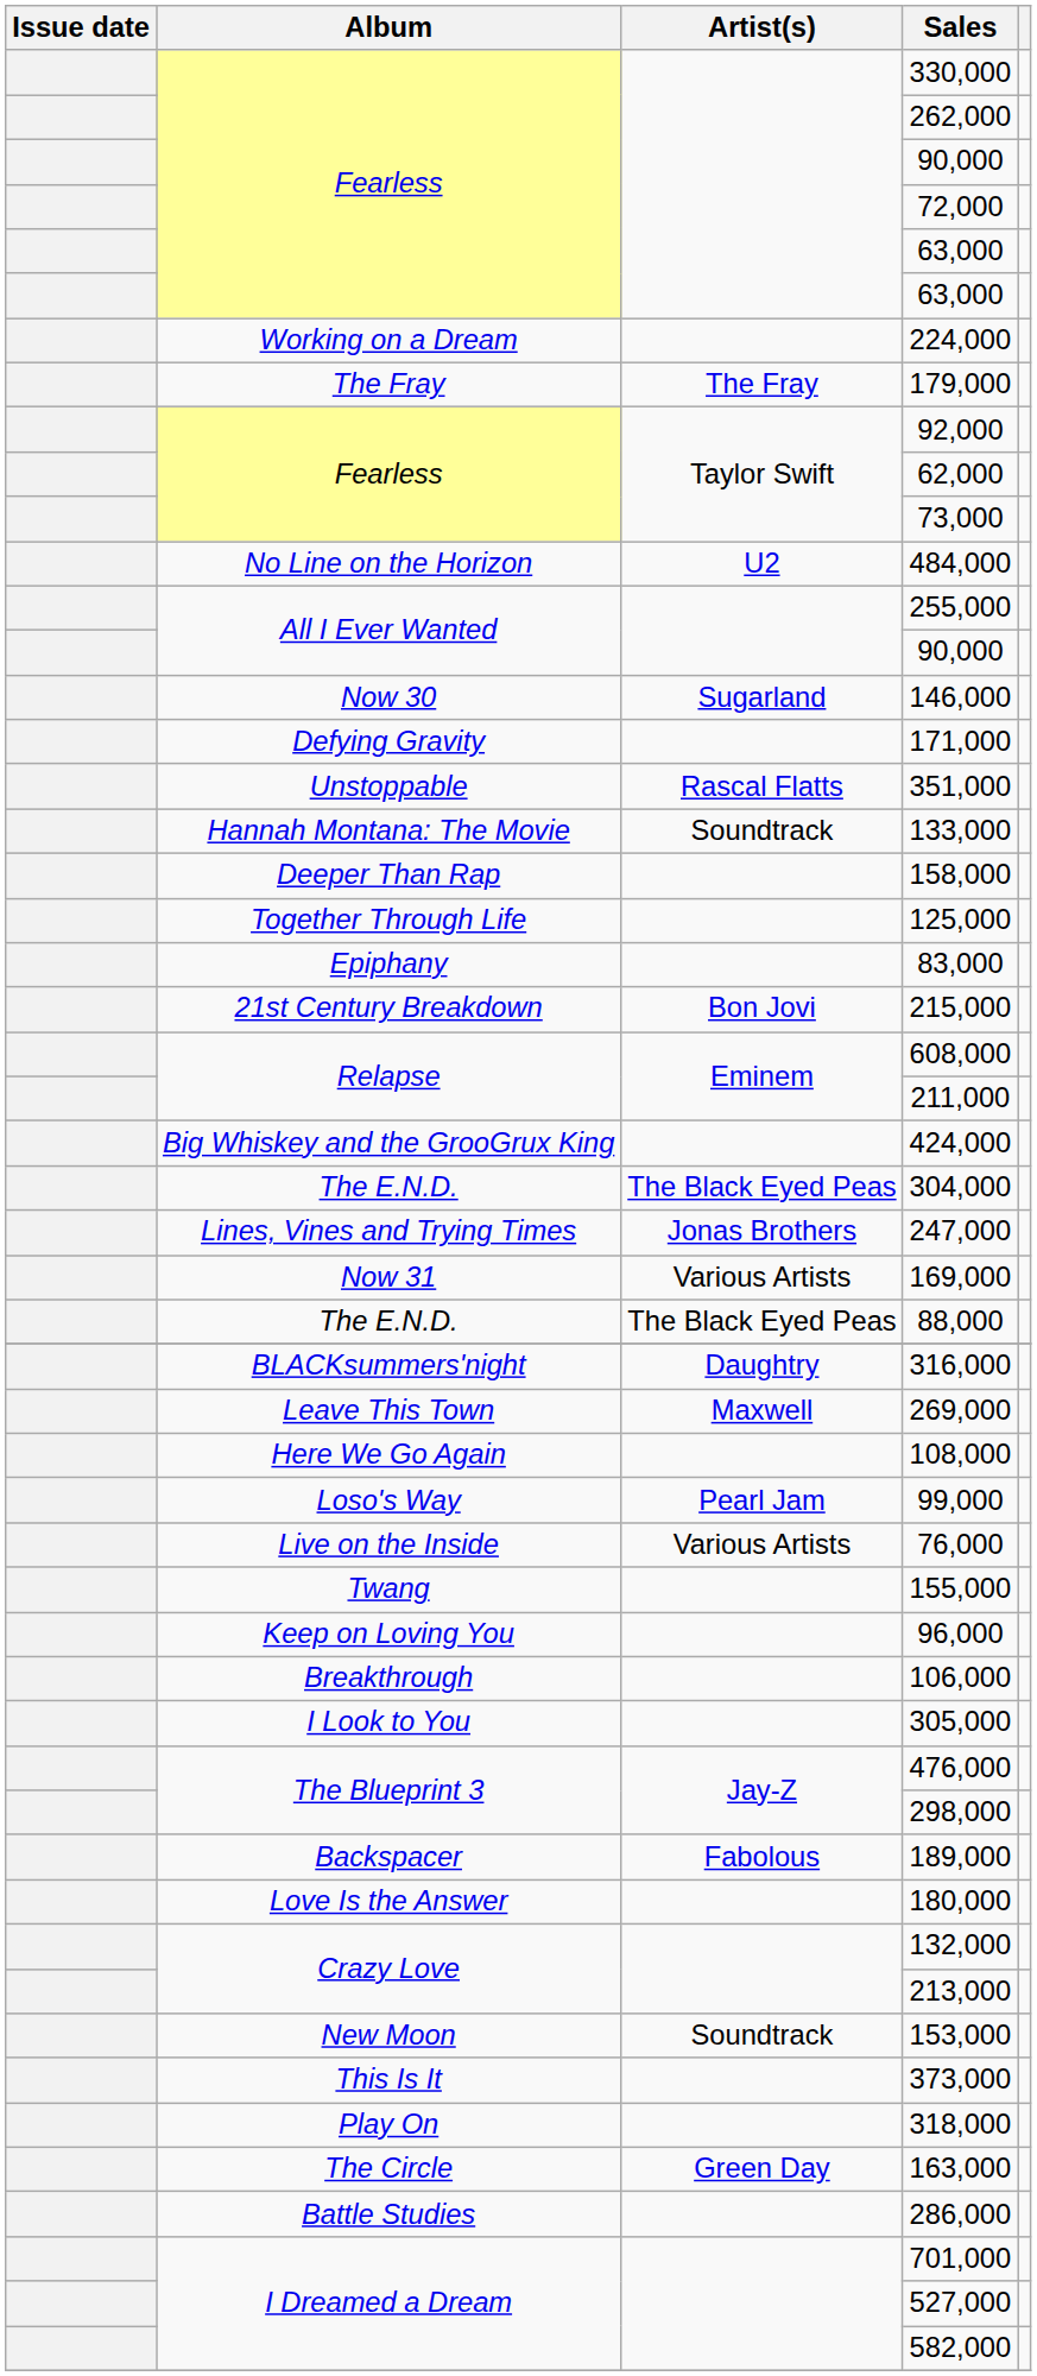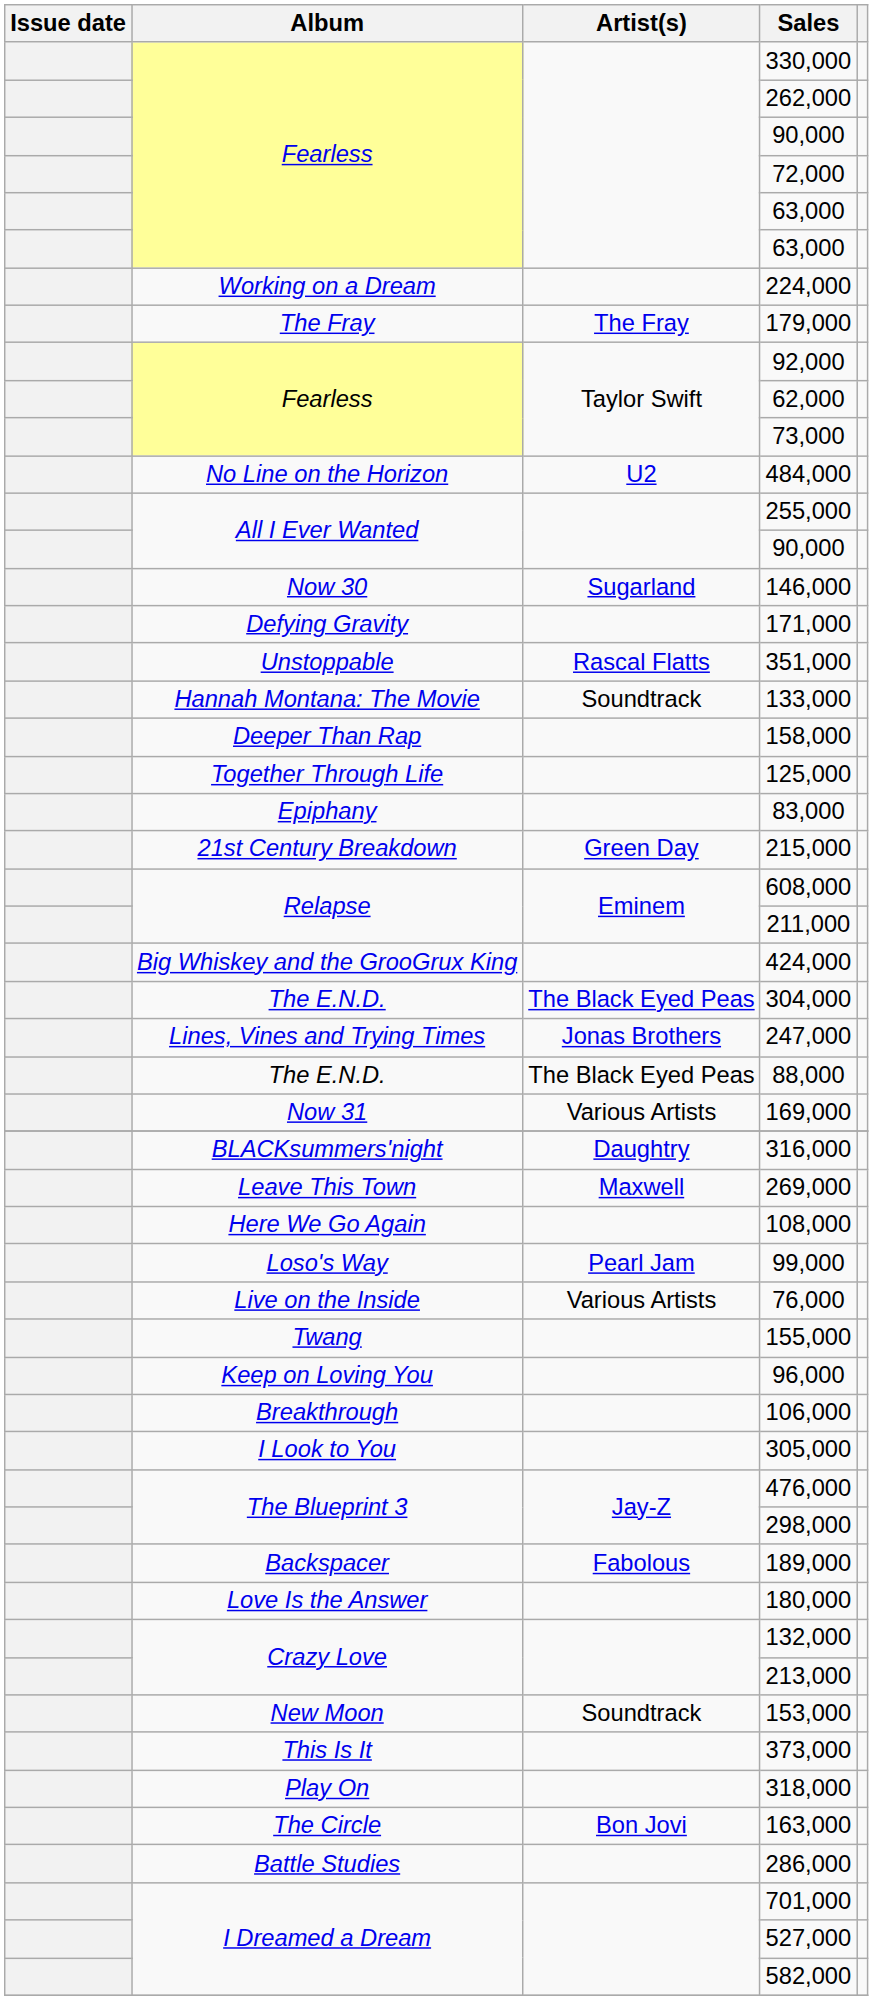 <table class="wikitable sortable plainrowheaders" style="text-align: center">
 <tr>
 <th scope=col>Issue date</th>
 <th scope=col>Album</th>
 <th scope=col>Artist(s)</th>
 <th scope=col>Sales</th>
 <th scope=col class="unsortable"></th>
 </tr>
 <tr>
 <th scope="row"></th>
 <td bgcolor=#FFFF99 style="text-align:center;" rowspan="6"><em><a href='#'>Fearless</a></em> </td>
 <td style="text-align: center;" rowspan="6"></td>
 <td style="text-align: center;" rowspan="1">330,000</td>
 <td style="text-align: center;"></td>
 </tr>
 <tr>
 <th scope="row"></th>
 <td style="text-align: center;" rowspan="1">262,000</td>
 <td style="text-align: center;"></td>
 </tr>
 <tr>
 <th scope="row"></th>
 <td style="text-align: center;" rowspan="1">90,000</td>
 <td style="text-align: center;"></td>
 </tr>
 <tr>
 <th scope="row"></th>
 <td style="text-align: center;" rowspan="1">72,000</td>
 <td style="text-align: center;"></td>
 </tr>
 <tr>
 <th scope="row"></th>
 <td style="text-align: center;" rowspan="1">63,000</td>
 <td style="text-align: center;"></td>
 </tr>
 <tr>
 <th scope="row"></th>
 <td style="text-align: center;" rowspan="1">63,000</td>
 <td style="text-align: center;"></td>
 </tr>
 <tr>
 <th scope="row"></th>
 <td style="text-align: center;"><em><a href='#'>Working on a Dream</a></em></td>
 <td style="text-align: center;"></td>
 <td style="text-align: center;">224,000</td>
 <td style="text-align: center;"></td>
 </tr>
 <tr>
 <th scope="row"></th>
 <td style="text-align: center;"><em><a href='#'>The Fray</a></em></td>
 <td style="text-align: center;" data-sort-value="Fray, The"><a href='#'>The Fray</a></td>
 <td style="text-align: center;">179,000</td>
 <td style="text-align: center;"></td>
 </tr>
 <tr>
 <th scope="row"></th>
 <td bgcolor=#FFFF99 style="text-align:center;" rowspan="3"><em>Fearless</em> </td>
 <td style="text-align: center;" rowspan="3" data-sort-value="Swift, Taylor">Taylor Swift</td>
 <td style="text-align: center;" rowspan="1">92,000</td>
 <td style="text-align: center;"></td>
 </tr>
 <tr>
 <th scope="row"></th>
 <td style="text-align: center;" rowspan="1">62,000</td>
 <td style="text-align: center;"></td>
 </tr>
 <tr>
 <th scope="row"></th>
 <td style="text-align: center;" rowspan="1">73,000</td>
 <td style="text-align: center;"></td>
 </tr>
 <tr>
 <th scope="row"></th>
 <td style="text-align: center;"><em><a href='#'>No Line on the Horizon</a></em></td>
 <td style="text-align: center;"><a href='#'>U2</a></td>
 <td style="text-align: center;">484,000</td>
 <td style="text-align: center;"></td>
 </tr>
 <tr>
 <th scope="row"></th>
 <td style="text-align: center;" rowspan="2"><em><a href='#'>All I Ever Wanted</a></em></td>
 <td style="text-align: center;" rowspan="2"></td>
 <td style="text-align: center;" rowspan="1">255,000</td>
 <td style="text-align: center;"></td>
 </tr>
 <tr>
 <th scope="row"></th>
 <td style="text-align: center;" rowspan="1">90,000</td>
 <td style="text-align: center;"></td>
 </tr>
 <tr>
 <th scope="row"></th>
 <td style="text-align: center;"><em><a href='#'>Now 30</a></em></td>
 <td style="text-align: center;"><a href='#'>Sugarland</a></td>
 <td style="text-align: center;">146,000</td>
 <td style="text-align: center;"></td>
 </tr>
 <tr>
 <th scope="row"></th>
 <td style="text-align: center;"><em><a href='#'>Defying Gravity</a></em></td>
 <td style="text-align: center;"></td>
 <td style="text-align: center;">171,000</td>
 <td style="text-align: center;"></td>
 </tr>
 <tr>
 <th scope="row"></th>
 <td style="text-align: center;"><em><a href='#'>Unstoppable</a></em></td>
 <td style="text-align: center;"><a href='#'>Rascal Flatts</a></td>
 <td style="text-align: center;">351,000</td>
 <td style="text-align: center;"></td>
 </tr>
 <tr>
 <th scope="row"></th>
 <td style="text-align: center;"><em><a href='#'>Hannah Montana: The Movie</a></em></td>
 <td style="text-align: center;">Soundtrack</td>
 <td style="text-align: center;">133,000</td>
 <td style="text-align: center;"></td>
 </tr>
 <tr>
 <th scope="row"></th>
 <td style="text-align: center;"><em><a href='#'>Deeper Than Rap</a></em></td>
 <td style="text-align: center;"></td>
 <td style="text-align: center;">158,000</td>
 <td style="text-align: center;"></td>
 </tr>
 <tr>
 <th scope="row"></th>
 <td style="text-align: center;"><em><a href='#'>Together Through Life</a></em></td>
 <td style="text-align: center;"></td>
 <td style="text-align: center;">125,000</td>
 <td style="text-align: center;"></td>
 </tr>
 <tr>
 <th scope="row"></th>
 <td style="text-align: center;"><em><a href='#'>Epiphany</a></em></td>
 <td style="text-align: center;"></td>
 <td style="text-align: center;">83,000</td>
 <td style="text-align: center;"></td>
 </tr>
 <tr>
 <th scope="row"></th>
 <td style="text-align: center;"><em><a href='#'>21st Century Breakdown</a></em></td>
-<td style="text-align: center;"><a href='#'>Bon Jovi</a></td>
+<td style="text-align: center;"><a href='#'>Green Day</a></td>
 <td style="text-align: center;">215,000</td>
 <td style="text-align: center;"></td>
 </tr>
 <tr>
 <th scope="row"></th>
 <td style="text-align: center;" rowspan="2"><em><a href='#'>Relapse</a></em></td>
 <td style="text-align: center;" rowspan="2"><a href='#'>Eminem</a></td>
 <td style="text-align: center;" rowspan="1">608,000</td>
 <td style="text-align: center;"></td>
 </tr>
 <tr>
 <th scope="row"></th>
 <td style="text-align: center;" rowspan="1">211,000</td>
 <td style="text-align: center;"></td>
 </tr>
 <tr>
 <th scope="row"></th>
 <td style="text-align: center;"><em><a href='#'>Big Whiskey and the GrooGrux King</a></em></td>
 <td style="text-align: center;"></td>
 <td style="text-align: center;">424,000</td>
 <td style="text-align: center;"></td>
 </tr>
 <tr>
 <th scope="row"></th>
 <td style="text-align: center;"><em><a href='#'>The E.N.D.</a></em></td>
 <td style="text-align: center;" data-sort-value="Black Eyed Peas, The"><a href='#'>The Black Eyed Peas</a></td>
 <td style="text-align: center;">304,000</td>
 <td style="text-align: center;"></td>
 </tr>
 <tr>
 <th scope="row"></th>
 <td style="text-align: center;"><em><a href='#'>Lines, Vines and Trying Times</a></em></td>
 <td style="text-align: center;"><a href='#'>Jonas Brothers</a></td>
 <td style="text-align: center;">247,000</td>
 <td style="text-align: center;"></td>
 </tr>
 <tr>
 <th scope="row"></th>
-<td style="text-align: center;"><em><a href='#'>Now 31</a></em></td>
-<td style="text-align: center;">Various Artists</td>
-<td style="text-align: center;">169,000</td>
+<td style="text-align: center;"><em>The E.N.D.</em></td>
+<td style="text-align: center;" data-sort-value="Black Eyed Peas, The">The Black Eyed Peas</td>
+<td style="text-align: center;">88,000</td>
 <td style="text-align: center;"></td>
 </tr>
 <tr>
 <th scope="row"></th>
-<td style="text-align: center;"><em>The E.N.D.</em></td>
-<td style="text-align: center;" data-sort-value="Black Eyed Peas, The">The Black Eyed Peas</td>
-<td style="text-align: center;">88,000</td>
+<td style="text-align: center;"><em><a href='#'>Now 31</a></em></td>
+<td style="text-align: center;">Various Artists</td>
+<td style="text-align: center;">169,000</td>
 <td style="text-align: center;"></td>
 </tr>
 <tr>
 </tr>
 <tr>
 <th scope="row"></th>
 <td style="text-align: center;"><em><a href='#'>BLACKsummers'night</a></em></td>
 <td style="text-align: center;"><a href='#'>Daughtry</a></td>
 <td style="text-align: center;">316,000</td>
 <td style="text-align: center;"></td>
 </tr>
 <tr>
 <th scope="row"></th>
 <td style="text-align: center;"><em><a href='#'>Leave This Town</a></em></td>
 <td style="text-align: center;"><a href='#'>Maxwell</a></td>
 <td style="text-align: center;">269,000</td>
 <td style="text-align: center;"></td>
 </tr>
 <tr>
 <th scope="row"></th>
 <td style="text-align: center;"><em><a href='#'>Here We Go Again</a></em></td>
 <td style="text-align: center;"></td>
 <td style="text-align: center;">108,000</td>
 <td style="text-align: center;"></td>
 </tr>
 <tr>
 <th scope="row"></th>
 <td style="text-align: center;"><em><a href='#'>Loso's Way</a></em></td>
 <td style="text-align: center;"><a href='#'>Pearl Jam</a></td>
 <td style="text-align: center;">99,000</td>
 <td style="text-align: center;"></td>
 </tr>
 <tr>
 <th scope="row"></th>
 <td style="text-align: center;"><em><a href='#'>Live on the Inside</a></em></td>
 <td style="text-align: center;">Various Artists</td>
 <td style="text-align: center;">76,000</td>
 <td style="text-align: center;"></td>
 </tr>
 <tr>
 <th scope="row"></th>
 <td style="text-align: center;"><em><a href='#'>Twang</a></em></td>
 <td style="text-align: center;"></td>
 <td style="text-align: center;">155,000</td>
 <td style="text-align: center;"></td>
 </tr>
 <tr>
 <th scope="row"></th>
 <td style="text-align: center;"><em><a href='#'>Keep on Loving You</a></em></td>
 <td style="text-align: center;"></td>
 <td style="text-align: center;">96,000</td>
 <td style="text-align: center;"></td>
 </tr>
 <tr>
 <th scope="row"></th>
 <td style="text-align: center;"><em><a href='#'>Breakthrough</a></em></td>
 <td style="text-align: center;"></td>
 <td style="text-align: center;">106,000</td>
 <td style="text-align: center;"></td>
 </tr>
 <tr>
 <th scope="row"></th>
 <td style="text-align: center;"><em><a href='#'>I Look to You</a></em></td>
 <td style="text-align: center;"></td>
 <td style="text-align: center;">305,000</td>
 <td style="text-align: center;"></td>
 </tr>
 <tr>
 <th scope="row"></th>
 <td style="text-align: center;" rowspan="2"><em><a href='#'>The Blueprint 3</a></em></td>
 <td style="text-align: center;" rowspan="2"><a href='#'>Jay-Z</a></td>
 <td style="text-align: center;" rowspan="1">476,000</td>
 <td style="text-align: center;"></td>
 </tr>
 <tr>
 <th scope="row"></th>
 <td style="text-align: center;" rowspan="1">298,000</td>
 <td style="text-align: center;"></td>
 </tr>
 <tr>
 <th scope="row"></th>
 <td style="text-align: center;"><em><a href='#'>Backspacer</a></em></td>
 <td style="text-align: center;"><a href='#'>Fabolous</a></td>
 <td style="text-align: center;">189,000</td>
 <td style="text-align: center;"></td>
 </tr>
 <tr>
 <th scope="row"></th>
 <td style="text-align: center;"><em><a href='#'>Love Is the Answer</a></em></td>
 <td style="text-align: center;"></td>
 <td style="text-align: center;">180,000</td>
 <td style="text-align: center;"></td>
 </tr>
 <tr>
 <th scope="row"></th>
 <td style="text-align: center;" rowspan="2"><em><a href='#'>Crazy Love</a></em></td>
 <td style="text-align: center;" rowspan="2"></td>
 <td style="text-align: center;" rowspan="1">132,000</td>
 <td style="text-align: center;"></td>
 </tr>
 <tr>
 <th scope="row"></th>
 <td style="text-align: center;" rowspan="1">213,000</td>
 <td style="text-align: center;"></td>
 </tr>
 <tr>
 <th scope="row"></th>
 <td style="text-align: center;"><em><a href='#'>New Moon</a></em></td>
 <td style="text-align: center;">Soundtrack</td>
 <td style="text-align: center;">153,000</td>
 <td style="text-align: center;"></td>
 </tr>
 <tr>
 <th scope="row"></th>
 <td style="text-align: center;"><em><a href='#'>This Is It</a></em></td>
 <td style="text-align: center;"></td>
 <td style="text-align: center;">373,000</td>
 <td style="text-align: center;"></td>
 </tr>
 <tr>
 <th scope="row"></th>
 <td style="text-align: center;"><em><a href='#'>Play On</a></em></td>
 <td style="text-align: center;"></td>
 <td style="text-align: center;">318,000</td>
 <td style="text-align: center;"></td>
 </tr>
 <tr>
 <th scope="row"></th>
 <td style="text-align: center;"><em><a href='#'>The Circle</a></em></td>
-<td style="text-align: center;"><a href='#'>Green Day</a></td>
+<td style="text-align: center;"><a href='#'>Bon Jovi</a></td>
 <td style="text-align: center;">163,000</td>
 <td style="text-align: center;"></td>
 </tr>
 <tr>
 <th scope="row"></th>
 <td style="text-align: center;"><em><a href='#'>Battle Studies</a></em></td>
 <td style="text-align: center;"></td>
 <td style="text-align: center;">286,000</td>
 <td style="text-align: center;"></td>
 </tr>
 <tr>
 <th scope="row"></th>
 <td style="text-align: center;" rowspan="3"><em><a href='#'>I Dreamed a Dream</a></em></td>
 <td style="text-align: center;" rowspan="3"></td>
 <td style="text-align: center;" rowspan="1">701,000</td>
 <td style="text-align: center;"></td>
 </tr>
 <tr>
 <th scope="row"></th>
 <td style="text-align: center;" rowspan="1">527,000</td>
 <td style="text-align: center;"></td>
 </tr>
 <tr>
 <th scope="row"></th>
 <td style="text-align: center;" rowspan="1">582,000</td>
 <td style="text-align: center;"></td>
 </tr>
 <tr>
 </tr>
 </table>
